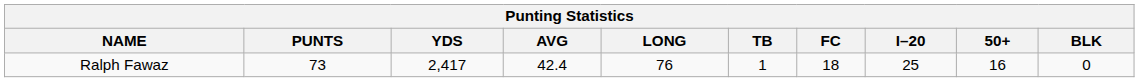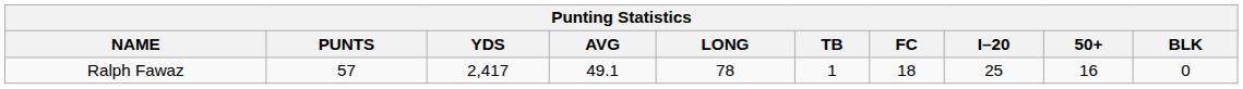 <table style="width:60%; text-align:center;" class="wikitable collapsible collapsed">
 <tr>
 <th colspan="12">Punting Statistics</th>
 </tr>
 <tr>
 <th>NAME</th>
 <th>PUNTS</th>
 <th>YDS</th>
 <th>AVG</th>
 <th>LONG</th>
 <th>TB</th>
 <th>FC</th>
 <th>I–20</th>
 <th>50+</th>
 <th>BLK</th>
 </tr>
 <tr>
 <td>Ralph Fawaz</td>
-<td>73</td>
+<td>57</td>
 <td>2,417</td>
-<td>42.4</td>
-<td>76</td>
+<td>49.1</td>
+<td>78</td>
 <td>1</td>
 <td>18</td>
 <td>25</td>
 <td>16</td>
 <td>0</td>
 </tr>
 </table>
